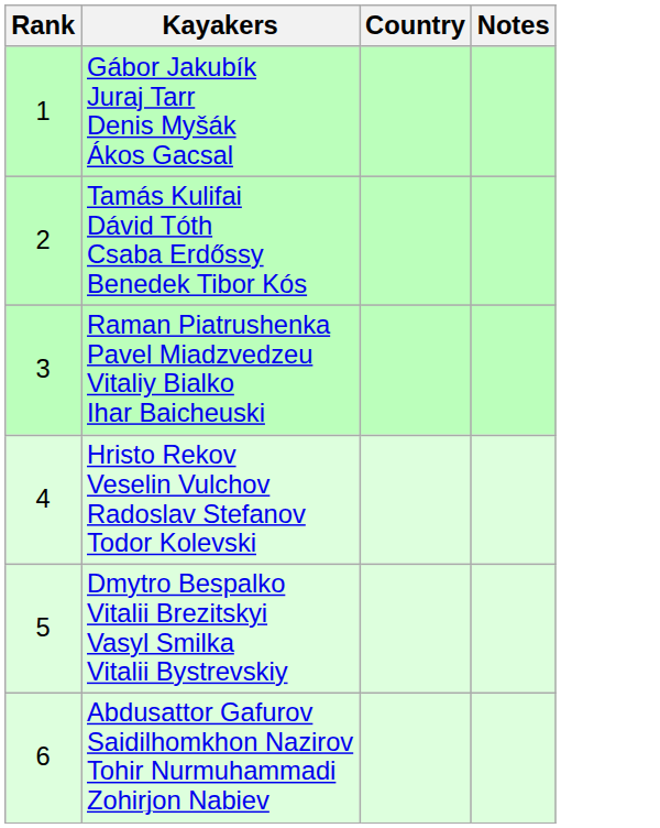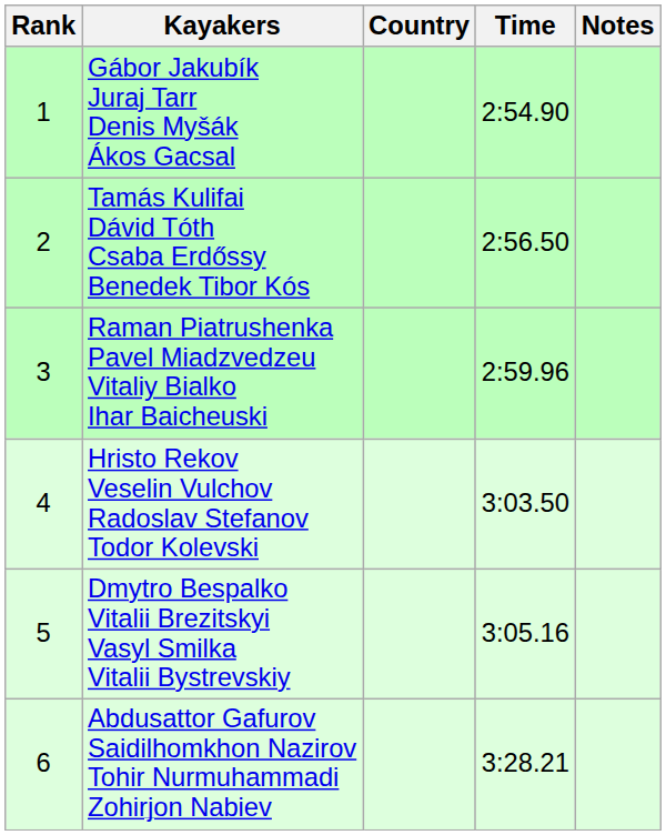 <table class="wikitable" style="text-align:center">
 <tr>
 <th>Rank</th>
 <th>Kayakers</th>
 <th>Country</th>
+<th>Time</th>
 <th>Notes</th>
 </tr>
 <tr bgcolor=bbffbb>
 <td>1</td>
 <td align="left"><a href='#'>Gábor Jakubík</a><br><a href='#'>Juraj Tarr</a><br><a href='#'>Denis Myšák</a><br><a href='#'>Ákos Gacsal</a></td>
 <td align="left"></td>
+<td>2:54.90</td>
 <td></td>
 </tr>
 <tr bgcolor=bbffbb>
 <td>2</td>
 <td align="left"><a href='#'>Tamás Kulifai</a><br><a href='#'>Dávid Tóth</a><br><a href='#'>Csaba Erdőssy</a><br><a href='#'>Benedek Tibor Kós</a></td>
 <td align="left"></td>
+<td>2:56.50</td>
 <td></td>
 </tr>
 <tr bgcolor=bbffbb>
 <td>3</td>
 <td align="left"><a href='#'>Raman Piatrushenka</a><br><a href='#'>Pavel Miadzvedzeu</a><br><a href='#'>Vitaliy Bialko</a><br><a href='#'>Ihar Baicheuski</a></td>
 <td align="left"></td>
+<td>2:59.96</td>
 <td></td>
 </tr>
 <tr bgcolor=ddffdd>
 <td>4</td>
 <td align="left"><a href='#'>Hristo Rekov</a><br><a href='#'>Veselin Vulchov</a><br><a href='#'>Radoslav Stefanov</a><br><a href='#'>Todor Kolevski</a></td>
 <td align="left"></td>
+<td>3:03.50</td>
 <td></td>
 </tr>
 <tr bgcolor=ddffdd>
 <td>5</td>
 <td align="left"><a href='#'>Dmytro Bespalko</a><br><a href='#'>Vitalii Brezitskyi</a><br><a href='#'>Vasyl Smilka</a><br><a href='#'>Vitalii Bystrevskiy</a></td>
 <td align="left"></td>
+<td>3:05.16</td>
 <td></td>
 </tr>
 <tr bgcolor=ddffdd>
 <td>6</td>
 <td align="left"><a href='#'>Abdusattor Gafurov</a><br><a href='#'>Saidilhomkhon Nazirov</a><br><a href='#'>Tohir Nurmuhammadi</a><br><a href='#'>Zohirjon Nabiev</a></td>
 <td align="left"></td>
+<td>3:28.21</td>
 <td></td>
 </tr>
 </table>
